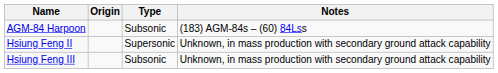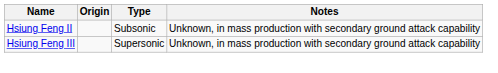 <table class="wikitable">
 <tr>
 <th style="text-align:center; width:">Name</th>
 <th style="text-align:center; width:">Origin</th>
 <th style="text-align:center; width:">Type</th>
 <th style="text-align:center width:">Notes<br></th>
 </tr>
 <tr>
-<td><a href='#'>AGM-84 Harpoon</a></td>
+<td><a href='#'>Hsiung Feng II</a></td>
 <td> </td>
 <td>Subsonic</td>
-<td>(183) AGM-84s – (60) <a href='#'>84Ls</a>s</td>
-</tr>
-<tr>
-<td><a href='#'>Hsiung Feng II</a></td>
-<td> </td>
-<td>Supersonic</td>
 <td>Unknown, in mass production with secondary ground attack capability</td>
 </tr>
 <tr>
 <td><a href='#'>Hsiung Feng III</a></td>
 <td> </td>
-<td>Subsonic</td>
+<td>Supersonic</td>
 <td>Unknown, in mass production with secondary ground attack capability</td>
 </tr>
 </table>
